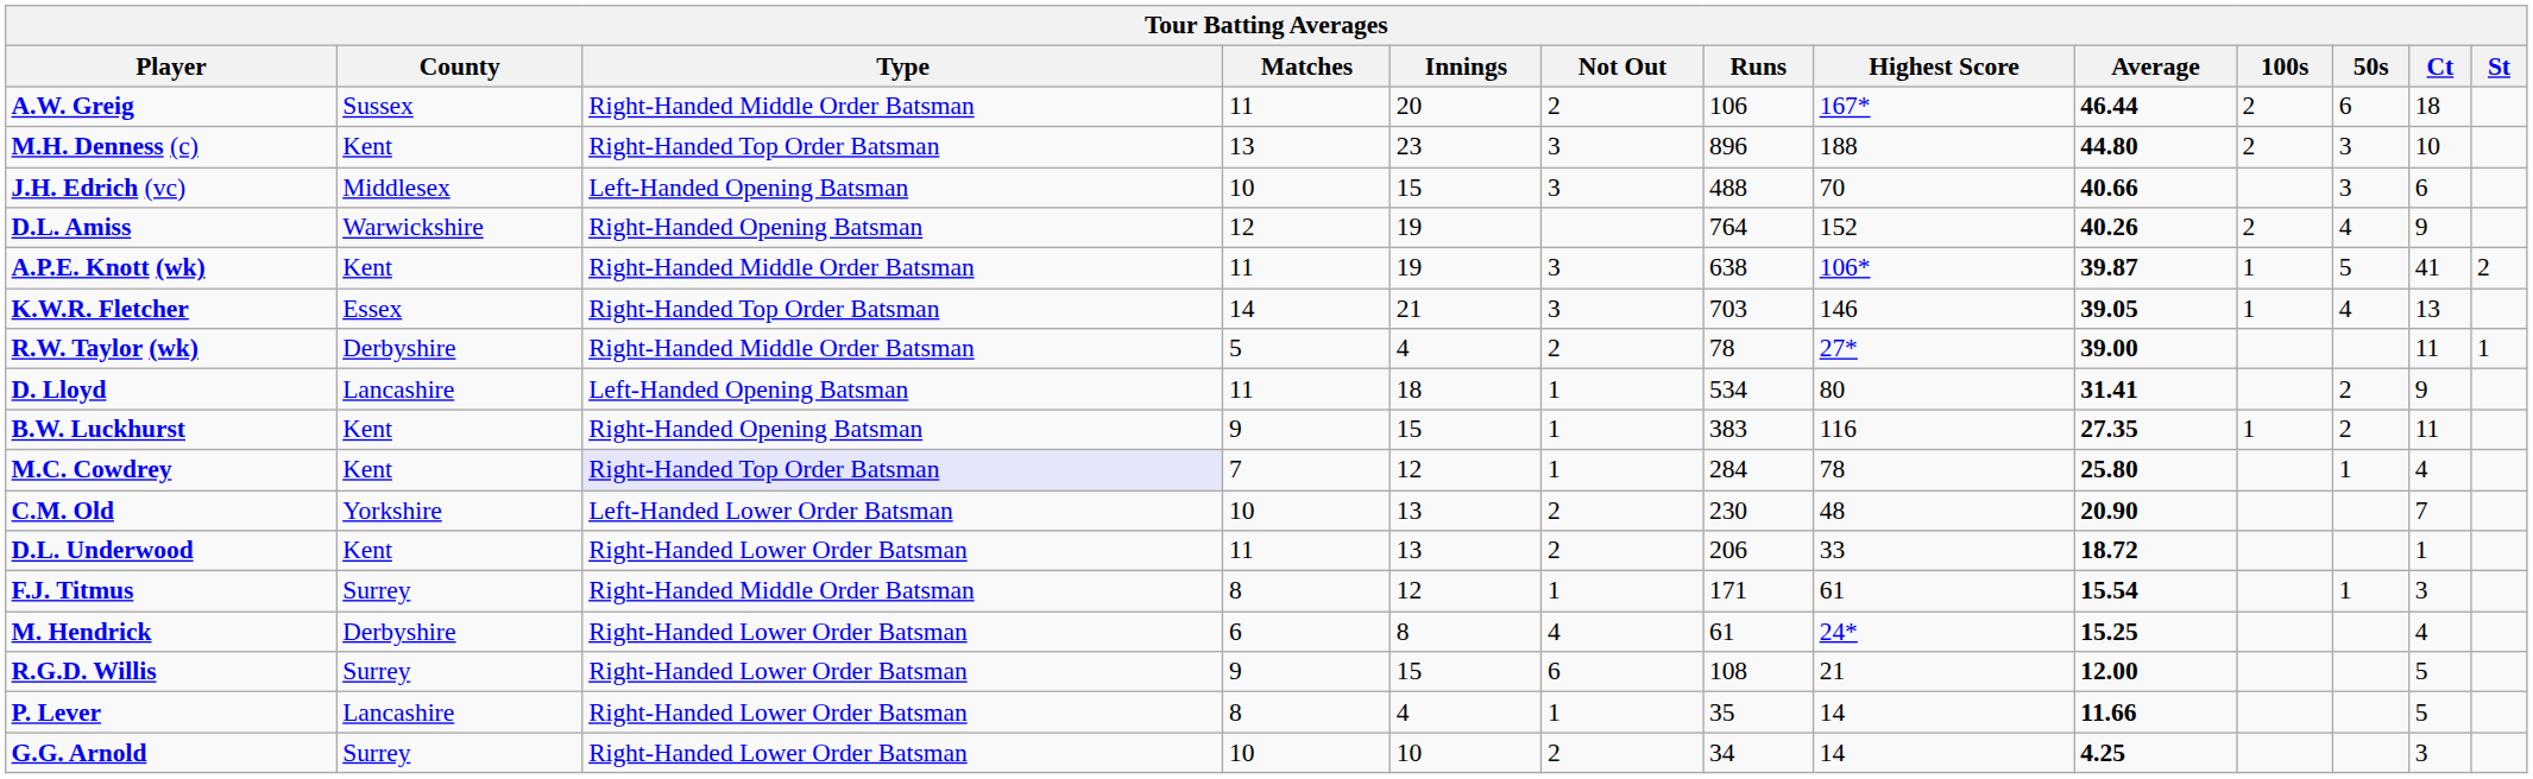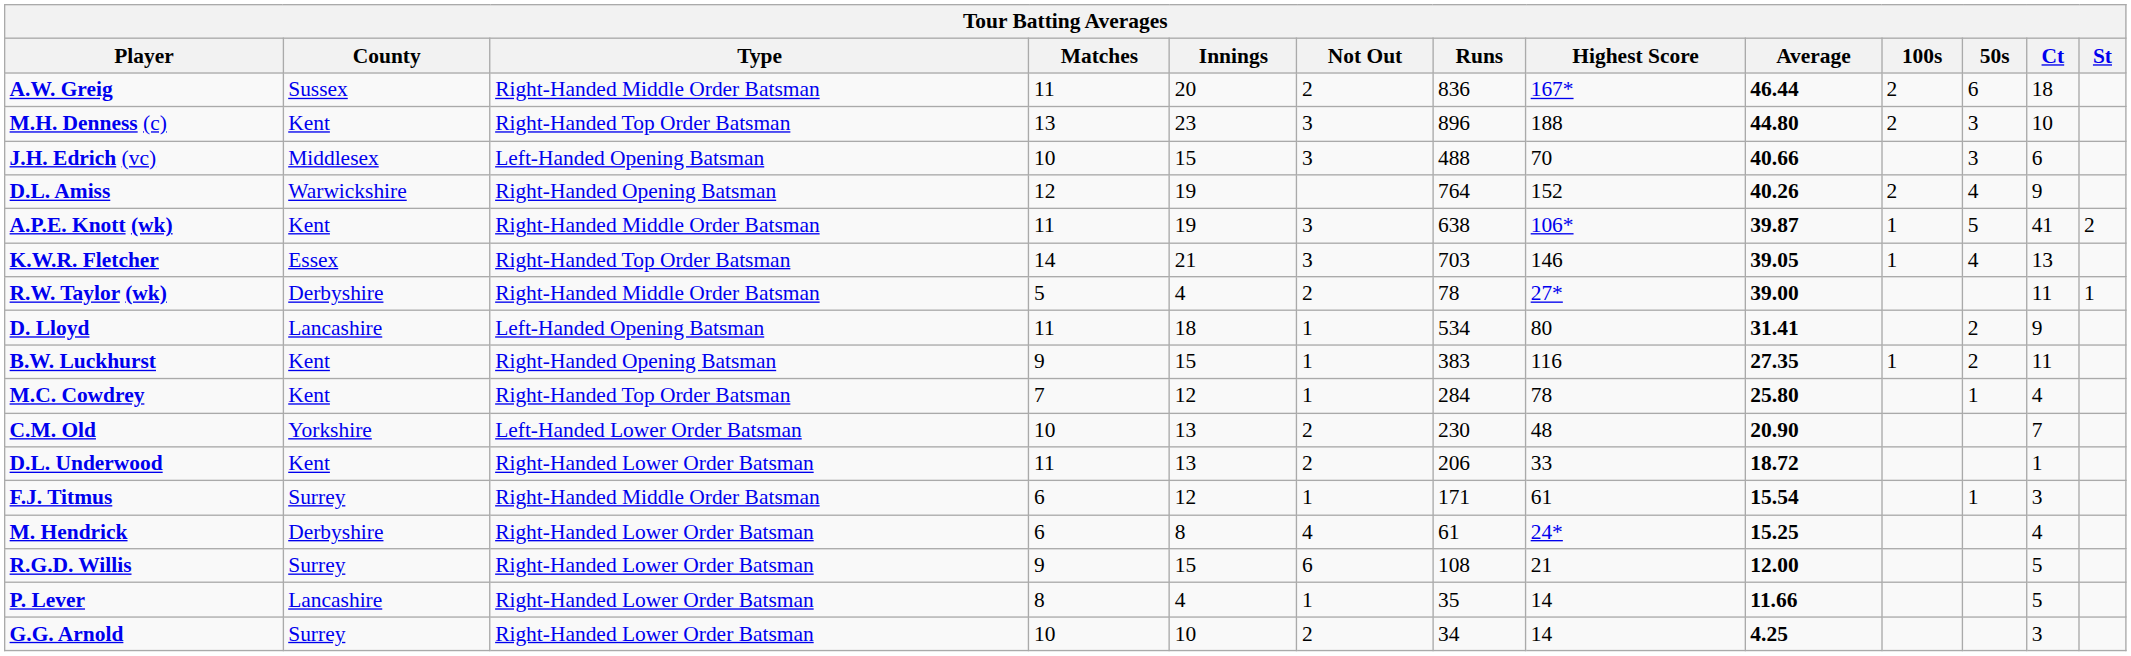 <table class="wikitable" style="width:100%;">
 <tr>
 <th colspan=13>Tour Batting Averages</th>
 </tr>
 <tr>
 <th>Player</th>
 <th>County</th>
 <th>Type</th>
 <th>Matches</th>
 <th>Innings</th>
 <th>Not Out</th>
 <th>Runs</th>
 <th>Highest Score</th>
 <th>Average</th>
 <th>100s</th>
 <th>50s</th>
 <th><a href='#'>Ct</a></th>
 <th><a href='#'>St</a></th>
 </tr>
 <tr align=left>
 <td><strong><a href='#'>A.W. Greig</a></strong></td>
 <td><a href='#'>Sussex</a></td>
 <td><a href='#'>Right-Handed Middle Order Batsman</a></td>
 <td>11</td>
 <td>20</td>
 <td>2</td>
-<td>106</td>
+<td>836</td>
 <td><a href='#'>167*</a></td>
 <td><strong>46.44</strong></td>
 <td>2</td>
 <td>6</td>
 <td>18</td>
 <td></td>
 </tr>
 <tr align=left>
 <td><strong><a href='#'>M.H. Denness</a></strong> <a href='#'>(c)</a></td>
 <td><a href='#'>Kent</a></td>
 <td><a href='#'>Right-Handed Top Order Batsman</a></td>
 <td>13</td>
 <td>23</td>
 <td>3</td>
 <td>896</td>
 <td>188</td>
 <td><strong>44.80</strong></td>
 <td>2</td>
 <td>3</td>
 <td>10</td>
 <td></td>
 </tr>
 <tr align=left>
 <td><strong><a href='#'>J.H. Edrich</a></strong> <a href='#'>(vc)</a></td>
 <td><a href='#'>Middlesex</a></td>
 <td><a href='#'>Left-Handed Opening Batsman</a></td>
 <td>10</td>
 <td>15</td>
 <td>3</td>
 <td>488</td>
 <td>70</td>
 <td><strong>40.66</strong></td>
 <td></td>
 <td>3</td>
 <td>6</td>
 <td></td>
 </tr>
 <tr align=left>
 <td><strong><a href='#'>D.L. Amiss</a></strong></td>
 <td><a href='#'>Warwickshire</a></td>
 <td><a href='#'>Right-Handed Opening Batsman</a></td>
 <td>12</td>
 <td>19</td>
 <td></td>
 <td>764</td>
 <td>152</td>
 <td><strong>40.26</strong></td>
 <td>2</td>
 <td>4</td>
 <td>9</td>
 <td></td>
 </tr>
 <tr align=left>
 <td><strong><a href='#'>A.P.E. Knott</a> <a href='#'>(wk)</a></strong></td>
 <td><a href='#'>Kent</a></td>
 <td><a href='#'>Right-Handed Middle Order Batsman</a></td>
 <td>11</td>
 <td>19</td>
 <td>3</td>
 <td>638</td>
 <td><a href='#'>106*</a></td>
 <td><strong>39.87</strong></td>
 <td>1</td>
 <td>5</td>
 <td>41</td>
 <td>2</td>
 </tr>
 <tr align=left>
 <td><strong><a href='#'>K.W.R. Fletcher</a></strong></td>
 <td><a href='#'>Essex</a></td>
 <td><a href='#'>Right-Handed Top Order Batsman</a></td>
 <td>14</td>
 <td>21</td>
 <td>3</td>
 <td>703</td>
 <td>146</td>
 <td><strong>39.05</strong></td>
 <td>1</td>
 <td>4</td>
 <td>13</td>
 <td></td>
 </tr>
 <tr align=left>
 <td><strong><a href='#'>R.W. Taylor</a> <a href='#'>(wk)</a></strong></td>
 <td><a href='#'>Derbyshire</a></td>
 <td><a href='#'>Right-Handed Middle Order Batsman</a></td>
 <td>5</td>
 <td>4</td>
 <td>2</td>
 <td>78</td>
 <td><a href='#'>27*</a></td>
 <td><strong>39.00</strong></td>
 <td></td>
 <td></td>
 <td>11</td>
 <td>1</td>
 </tr>
 <tr align=left>
 <td><strong><a href='#'>D. Lloyd</a></strong></td>
 <td><a href='#'>Lancashire</a></td>
 <td><a href='#'>Left-Handed Opening Batsman</a></td>
 <td>11</td>
 <td>18</td>
 <td>1</td>
 <td>534</td>
 <td>80</td>
 <td><strong>31.41</strong></td>
 <td></td>
 <td>2</td>
 <td>9</td>
 <td></td>
 </tr>
 <tr align=left>
 <td><strong><a href='#'>B.W. Luckhurst</a></strong></td>
 <td><a href='#'>Kent</a></td>
 <td><a href='#'>Right-Handed Opening Batsman</a></td>
 <td>9</td>
 <td>15</td>
 <td>1</td>
 <td>383</td>
 <td>116</td>
 <td><strong>27.35</strong></td>
 <td>1</td>
 <td>2</td>
 <td>11</td>
 <td></td>
 </tr>
 <tr align=left>
 <td><strong><a href='#'>M.C. Cowdrey</a></strong></td>
 <td><a href='#'>Kent</a></td>
-<td style="background: lavender;"><a href='#'>Right-Handed Top Order Batsman</a></td>
+<td><a href='#'>Right-Handed Top Order Batsman</a></td>
 <td>7</td>
 <td>12</td>
 <td>1</td>
 <td>284</td>
 <td>78</td>
 <td><strong>25.80</strong></td>
 <td></td>
 <td>1</td>
 <td>4</td>
 <td></td>
 </tr>
 <tr align=left>
 <td><strong><a href='#'>C.M. Old</a></strong></td>
 <td><a href='#'>Yorkshire</a></td>
 <td><a href='#'>Left-Handed Lower Order Batsman</a></td>
 <td>10</td>
 <td>13</td>
 <td>2</td>
 <td>230</td>
 <td>48</td>
 <td><strong>20.90</strong></td>
 <td></td>
 <td></td>
 <td>7</td>
 <td></td>
 </tr>
 <tr align=left>
 <td><strong><a href='#'>D.L. Underwood</a></strong></td>
 <td><a href='#'>Kent</a></td>
 <td><a href='#'>Right-Handed Lower Order Batsman</a></td>
 <td>11</td>
 <td>13</td>
 <td>2</td>
 <td>206</td>
 <td>33</td>
 <td><strong>18.72</strong></td>
 <td></td>
 <td></td>
 <td>1</td>
 <td></td>
 </tr>
 <tr align=left>
 <td><strong><a href='#'>F.J. Titmus</a></strong></td>
 <td><a href='#'>Surrey</a></td>
 <td><a href='#'>Right-Handed Middle Order Batsman</a></td>
-<td>8</td>
+<td>6</td>
 <td>12</td>
 <td>1</td>
 <td>171</td>
 <td>61</td>
 <td><strong>15.54</strong></td>
 <td></td>
 <td>1</td>
 <td>3</td>
 <td></td>
 </tr>
 <tr align=left>
 <td><strong><a href='#'>M. Hendrick</a></strong></td>
 <td><a href='#'>Derbyshire</a></td>
 <td><a href='#'>Right-Handed Lower Order Batsman</a></td>
 <td>6</td>
 <td>8</td>
 <td>4</td>
 <td>61</td>
 <td><a href='#'>24*</a></td>
 <td><strong>15.25</strong></td>
 <td></td>
 <td></td>
 <td>4</td>
 <td></td>
 </tr>
 <tr align=left>
 <td><strong><a href='#'>R.G.D. Willis</a></strong></td>
 <td><a href='#'>Surrey</a></td>
 <td><a href='#'>Right-Handed Lower Order Batsman</a></td>
 <td>9</td>
 <td>15</td>
 <td>6</td>
 <td>108</td>
 <td>21</td>
 <td><strong>12.00</strong></td>
 <td></td>
 <td></td>
 <td>5</td>
 <td></td>
 </tr>
 <tr align=left>
 <td><strong><a href='#'>P. Lever</a></strong></td>
 <td><a href='#'>Lancashire</a></td>
 <td><a href='#'>Right-Handed Lower Order Batsman</a></td>
 <td>8</td>
 <td>4</td>
 <td>1</td>
 <td>35</td>
 <td>14</td>
 <td><strong>11.66</strong></td>
 <td></td>
 <td></td>
 <td>5</td>
 <td></td>
 </tr>
 <tr align=left>
 <td><strong><a href='#'>G.G. Arnold</a></strong></td>
 <td><a href='#'>Surrey</a></td>
 <td><a href='#'>Right-Handed Lower Order Batsman</a></td>
 <td>10</td>
 <td>10</td>
 <td>2</td>
 <td>34</td>
 <td>14</td>
 <td><strong>4.25</strong></td>
 <td></td>
 <td></td>
 <td>3</td>
 <td></td>
 </tr>
 </table>
